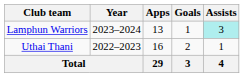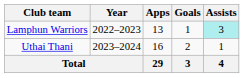 <table class=wikitable style="text-align: center;">
 <tr>
 <th>Club team</th>
 <th>Year</th>
 <th>Apps</th>
 <th>Goals</th>
 <th>Assists</th>
 </tr>
 <tr>
 <td rowspan=1><a href='#'>Lamphun Warriors</a></td>
-<td>2023–2024</td>
+<td>2022–2023</td>
 <td>13</td>
 <td>1</td>
 <td style="background: paleturquoise;">3</td>
 </tr>
 <tr>
 <td rowspan=1><a href='#'>Uthai Thani</a></td>
-<td>2022–2023</td>
+<td>2023–2024</td>
 <td>16</td>
 <td>2</td>
 <td>1</td>
 </tr>
 <tr>
 <th colspan=2>Total</th>
 <th>29</th>
 <th>3</th>
 <th>4</th>
 </tr>
 </table>
